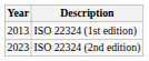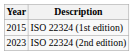 <table class = "wikitable">
 <tr>
 <th>Year</th>
 <th>Description</th>
 </tr>
 <tr>
-<td align = "center">2013</td>
+<td align = "center">2015</td>
 <td>ISO 22324 (1st edition)</td>
 </tr>
 <tr>
 <td align = "center">2023</td>
 <td>ISO 22324 (2nd edition)</td>
 </tr>
 </table>
